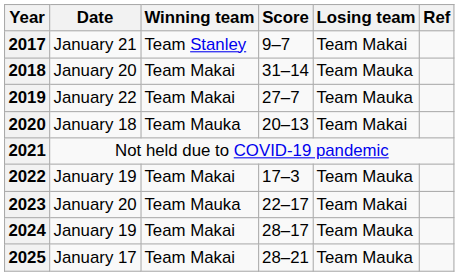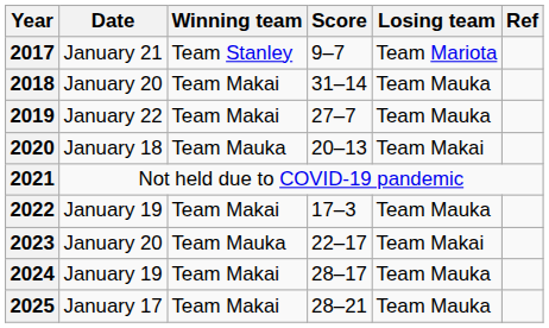 <table class="wikitable">
 <tr>
 <th>Year</th>
 <th>Date</th>
 <th>Winning team</th>
 <th>Score</th>
 <th>Losing team</th>
 <th>Ref</th>
 </tr>
 <tr>
 <th>2017</th>
 <td>January 21</td>
 <td>Team <a href='#'>Stanley</a></td>
 <td>9–7</td>
-<td>Team Makai</td>
+<td>Team <a href='#'>Mariota</a></td>
 <td></td>
 </tr>
 <tr>
 <th>2018</th>
 <td>January 20</td>
 <td>Team Makai</td>
 <td>31–14</td>
 <td>Team Mauka</td>
 <td></td>
 </tr>
 <tr>
 <th>2019</th>
 <td>January 22</td>
 <td>Team Makai</td>
 <td>27–7</td>
 <td>Team Mauka</td>
 <td></td>
 </tr>
 <tr>
 <th>2020</th>
 <td>January 18</td>
 <td>Team Mauka</td>
 <td>20–13</td>
 <td>Team Makai</td>
 <td></td>
 </tr>
 <tr>
 <th>2021</th>
 <td colspan=5 align=center>Not held due to <a href='#'>COVID-19 pandemic</a></td>
 </tr>
 <tr>
 <th>2022</th>
 <td>January 19</td>
 <td>Team Makai</td>
 <td>17–3</td>
 <td>Team Mauka</td>
 <td></td>
 </tr>
 <tr>
 <th>2023</th>
 <td>January 20</td>
 <td>Team Mauka</td>
 <td>22–17</td>
 <td>Team Makai</td>
 <td></td>
 </tr>
 <tr>
 <th>2024</th>
 <td>January 19</td>
 <td>Team Makai</td>
 <td>28–17</td>
 <td>Team Mauka</td>
 <td></td>
 </tr>
 <tr>
 <th>2025</th>
 <td>January 17</td>
 <td>Team Makai</td>
 <td>28–21</td>
 <td>Team Mauka</td>
 <td></td>
 </tr>
 </table>
